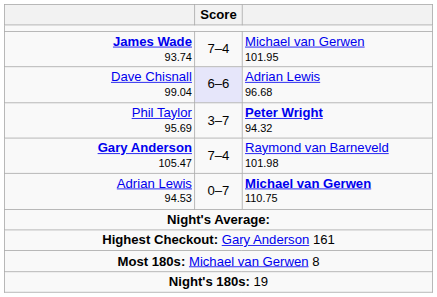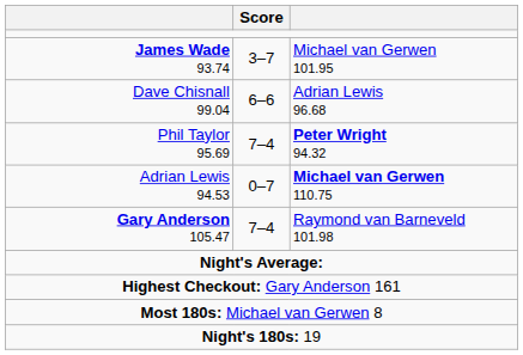 <table class=wikitable style="text-align:center">
 <tr>
 <th width=225></th>
 <th width=50>Score</th>
 <th width=225></th>
 </tr>
 <tr align=center>
 <td colspan="3"></td>
 </tr>
 <tr align=left>
 <td align=right><strong><a href='#'>James Wade</a></strong>  <br><small><span>93.74</span></small></td>
-<td align=center>7–4</td>
+<td align=center>3–7</td>
 <td> <a href='#'>Michael van Gerwen</a> <br><small><span>101.95</span></small></td>
 </tr>
 <tr align=left>
 <td align=right><a href='#'>Dave Chisnall</a>  <br><small><span>99.04</span></small></td>
-<td align=center style="background: lavender;">6–6</td>
+<td align=center>6–6</td>
 <td> <a href='#'>Adrian Lewis</a> <br><small><span>96.68</span></small></td>
 </tr>
 <tr align=left>
 <td align=right><a href='#'>Phil Taylor</a>  <br><small><span>95.69</span></small></td>
-<td align=center>3–7</td>
+<td align=center>7–4</td>
 <td> <strong><a href='#'>Peter Wright</a></strong> <br><small><span>94.32</span></small></td>
+</tr>
+<tr align=left>
+<td align=right><a href='#'>Adrian Lewis</a> <br><small><span>94.53</span></small></td>
+<td align=center>0–7</td>
+<td> <strong><a href='#'>Michael van Gerwen</a></strong> <br><small><span>110.75</span></small></td>
 </tr>
 <tr align=left>
 <td align=right><strong><a href='#'>Gary Anderson</a></strong>  <br><small><span>105.47</span></small></td>
 <td align=center>7–4</td>
 <td> <a href='#'>Raymond van Barneveld</a> <br><small><span>101.98</span></small></td>
-</tr>
-<tr align=left>
-<td align=right><a href='#'>Adrian Lewis</a> <br><small><span>94.53</span></small></td>
-<td align=center>0–7</td>
-<td> <strong><a href='#'>Michael van Gerwen</a></strong> <br><small><span>110.75</span></small></td>
 </tr>
 <tr align=center>
 <td colspan="3"><strong>Night's Average:</strong> </td>
 </tr>
 <tr align=center>
 <td colspan="3"><strong>Highest Checkout:</strong>  <a href='#'>Gary Anderson</a> 161</td>
 </tr>
 <tr align=center>
 <td colspan="3"><strong>Most 180s:</strong>  <a href='#'>Michael van Gerwen</a> 8</td>
 </tr>
 <tr align=center>
 <td colspan="3"><strong>Night's 180s:</strong> 19</td>
 </tr>
 </table>
